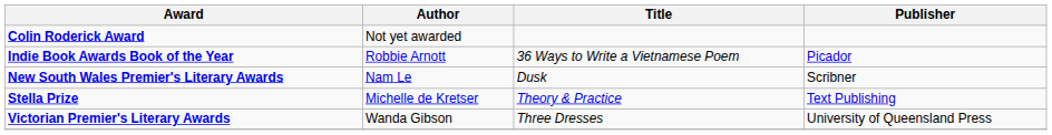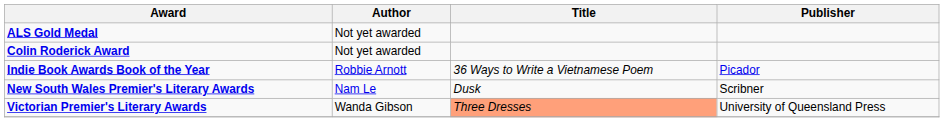 <table class="wikitable" width=100%>
 <tr>
 <th>Award</th>
 <th>Author</th>
 <th>Title</th>
 <th>Publisher</th>
+</tr>
+<tr>
+<td><strong><a href='#'>ALS Gold Medal</a></strong></td>
+<td>Not yet awarded</td>
+<td></td>
+<td></td>
 </tr>
 <tr>
 <td><strong><a href='#'>Colin Roderick Award</a></strong></td>
 <td>Not yet awarded</td>
 <td></td>
 <td></td>
 </tr>
 <tr>
 <td><strong><a href='#'>Indie Book Awards Book of the Year</a></strong></td>
 <td><a href='#'>Robbie Arnott</a></td>
 <td><em>36 Ways to Write a Vietnamese Poem</em></td>
 <td><a href='#'>Picador</a></td>
 </tr>
 <tr>
 <td><strong><a href='#'>New South Wales Premier's Literary Awards</a></strong></td>
 <td><a href='#'>Nam Le</a></td>
 <td><em>Dusk</em></td>
 <td>Scribner</td>
 </tr>
 <tr>
-<td><strong><a href='#'>Stella Prize</a></strong></td>
-<td><a href='#'>Michelle de Kretser</a></td>
-<td><em><a href='#'>Theory & Practice</a></em></td>
-<td><a href='#'>Text Publishing</a></td>
-</tr>
-<tr>
 <td><strong><a href='#'>Victorian Premier's Literary Awards</a></strong></td>
 <td>Wanda Gibson</td>
-<td><em>Three Dresses</em></td>
+<td style="background: lightsalmon;"><em>Three Dresses</em></td>
 <td>University of Queensland Press</td>
 </tr>
 <tr>
 </tr>
 </table>
